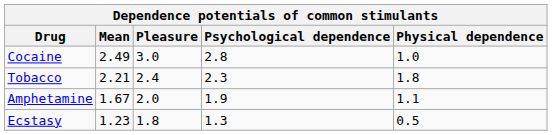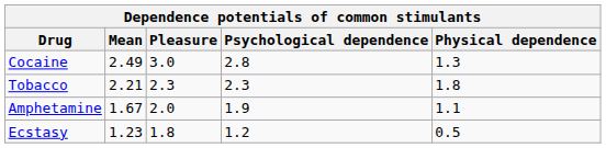 <table class="wikitable sortable">
 <tr>
 <th colspan="5">Dependence potentials of common stimulants</th>
 </tr>
 <tr>
 <th>Drug</th>
 <th>Mean</th>
 <th>Pleasure</th>
 <th>Psychological dependence</th>
 <th>Physical dependence</th>
 </tr>
 <tr>
 <td><a href='#'>Cocaine</a></td>
 <td>2.49</td>
 <td>3.0</td>
 <td>2.8</td>
-<td>1.0</td>
+<td>1.3</td>
 </tr>
 <tr>
 <td><a href='#'>Tobacco</a></td>
 <td>2.21</td>
-<td>2.4</td>
+<td>2.3</td>
 <td>2.3</td>
 <td>1.8</td>
 </tr>
 <tr>
 <td><a href='#'>Amphetamine</a></td>
 <td>1.67</td>
 <td>2.0</td>
 <td>1.9</td>
 <td>1.1</td>
 </tr>
 <tr>
 <td><a href='#'>Ecstasy</a></td>
 <td>1.23</td>
 <td>1.8</td>
-<td>1.3</td>
+<td>1.2</td>
 <td>0.5</td>
 </tr>
 </table>
